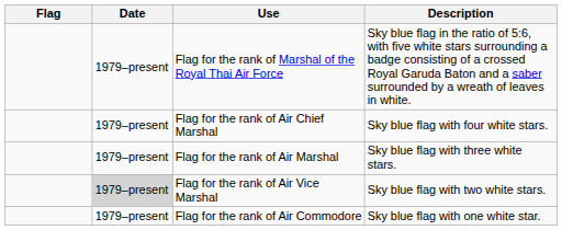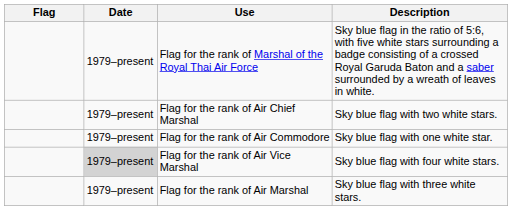 <table class="wikitable">
 <tr>
 <th width="110">Flag</th>
 <th width="100">Date</th>
 <th width="250">Use</th>
 <th width="250">Description</th>
 </tr>
 <tr>
 <td></td>
 <td>1979–present</td>
 <td>Flag for the rank of <a href='#'>Marshal of the Royal Thai Air Force</a></td>
 <td>Sky blue flag in the ratio of 5:6, with five white stars surrounding a badge consisting of a crossed Royal Garuda Baton and a <a href='#'>saber</a> surrounded by a wreath of leaves in white.</td>
 </tr>
 <tr>
 <td></td>
 <td>1979–present</td>
 <td>Flag for the rank of Air Chief Marshal</td>
+<td>Sky blue flag with two white stars.</td>
+</tr>
+<tr>
+<td></td>
+<td>1979–present</td>
+<td>Flag for the rank of Air Commodore</td>
+<td>Sky blue flag with one white star.</td>
+</tr>
+<tr>
+<td></td>
+<td style="background: lightgrey;">1979–present</td>
+<td>Flag for the rank of Air Vice Marshal</td>
 <td>Sky blue flag with four white stars.</td>
 </tr>
 <tr>
 <td></td>
 <td>1979–present</td>
 <td>Flag for the rank of Air Marshal</td>
 <td>Sky blue flag with three white stars.</td>
 </tr>
-<tr>
-<td></td>
-<td style="background: lightgrey;">1979–present</td>
-<td>Flag for the rank of Air Vice Marshal</td>
-<td>Sky blue flag with two white stars.</td>
-</tr>
-<tr>
-<td></td>
-<td>1979–present</td>
-<td>Flag for the rank of Air Commodore</td>
-<td>Sky blue flag with one white star.</td>
-</tr>
 </table>
